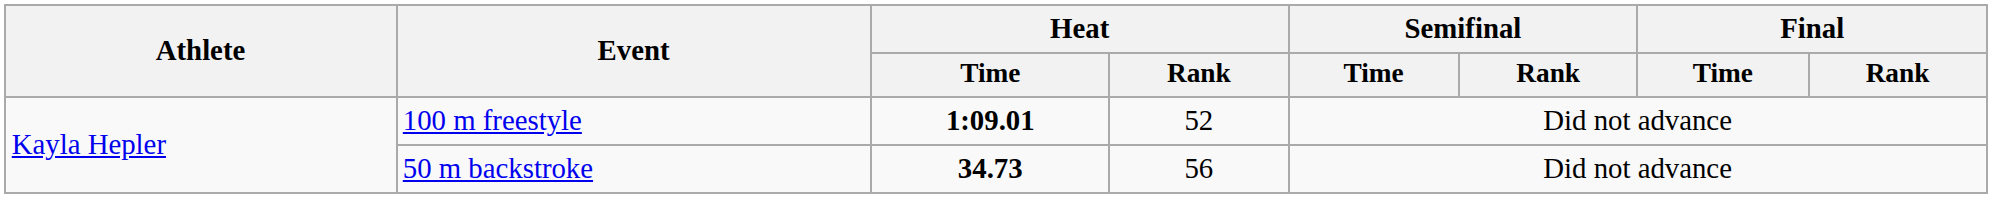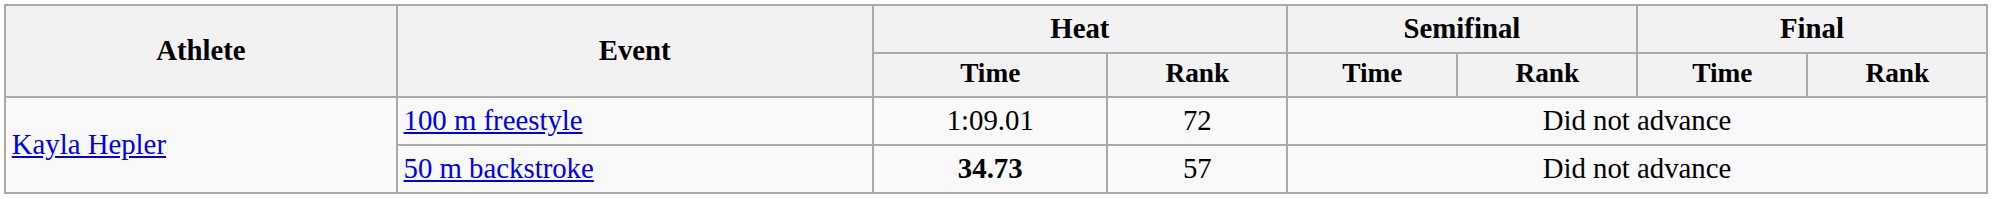 <table class="wikitable" style="text-align:center; font-size:90%; width:50%;">
 <tr>
 <th rowspan="2">Athlete</th>
 <th rowspan="2">Event</th>
 <th colspan="2">Heat</th>
 <th colspan="2">Semifinal</th>
 <th colspan="2">Final</th>
 </tr>
 <tr style="font-size:95%">
 <th>Time</th>
 <th>Rank</th>
 <th>Time</th>
 <th>Rank</th>
 <th>Time</th>
 <th>Rank</th>
 </tr>
 <tr>
 <td align=left rowspan=2><a href='#'>Kayla Hepler</a></td>
 <td align=left><a href='#'>100 m freestyle</a></td>
-<td><strong>1:09.01</strong></td>
-<td>52</td>
+<td>1:09.01</td>
+<td>72</td>
 <td colspan=4>Did not advance</td>
 </tr>
 <tr>
 <td align=left><a href='#'>50 m backstroke</a></td>
 <td><strong>34.73</strong></td>
-<td>56</td>
+<td>57</td>
 <td colspan=4>Did not advance</td>
 </tr>
 </table>
